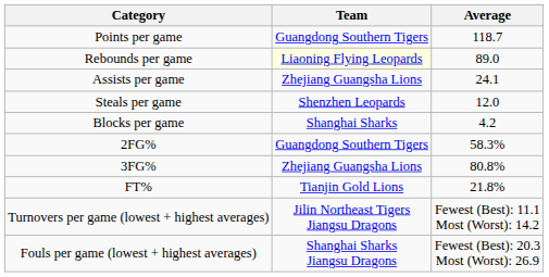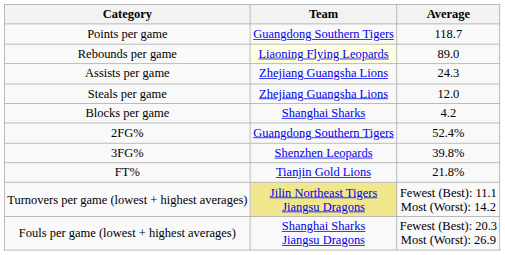 <table class="wikitable" style="text-align:center">
 <tr>
 <th>Category</th>
 <th>Team</th>
 <th>Average</th>
 </tr>
 <tr>
 <td>Points per game</td>
 <td><a href='#'>Guangdong Southern Tigers</a></td>
 <td>118.7</td>
 </tr>
 <tr>
 <td>Rebounds per game</td>
 <td style="background: lightyellow;"><a href='#'>Liaoning Flying Leopards</a></td>
 <td>89.0</td>
 </tr>
 <tr>
 <td>Assists per game</td>
 <td><a href='#'>Zhejiang Guangsha Lions</a></td>
-<td>24.1</td>
+<td>24.3</td>
 </tr>
 <tr>
 <td>Steals per game</td>
-<td><a href='#'>Shenzhen Leopards</a></td>
+<td><a href='#'>Zhejiang Guangsha Lions</a></td>
 <td>12.0</td>
 </tr>
 <tr>
 <td>Blocks per game</td>
 <td><a href='#'>Shanghai Sharks</a></td>
 <td>4.2</td>
 </tr>
 <tr>
 <td>2FG%</td>
 <td><a href='#'>Guangdong Southern Tigers</a></td>
-<td>58.3%</td>
+<td>52.4%</td>
 </tr>
 <tr>
 <td>3FG%</td>
-<td><a href='#'>Zhejiang Guangsha Lions</a></td>
-<td>80.8%</td>
+<td><a href='#'>Shenzhen Leopards</a></td>
+<td>39.8%</td>
 </tr>
 <tr>
 <td>FT%</td>
 <td><a href='#'>Tianjin Gold Lions</a></td>
 <td>21.8%</td>
 </tr>
 <tr>
 <td>Turnovers per game (lowest + highest averages)</td>
-<td><a href='#'>Jilin Northeast Tigers</a><br><a href='#'>Jiangsu Dragons</a></td>
+<td style="background: khaki;"><a href='#'>Jilin Northeast Tigers</a><br><a href='#'>Jiangsu Dragons</a></td>
 <td>Fewest (Best): 11.1<br>Most (Worst): 14.2</td>
 </tr>
 <tr>
 <td>Fouls per game (lowest + highest averages)</td>
 <td><a href='#'>Shanghai Sharks</a><br><a href='#'>Jiangsu Dragons</a></td>
 <td>Fewest (Best): 20.3<br>Most (Worst): 26.9</td>
 </tr>
 </table>
